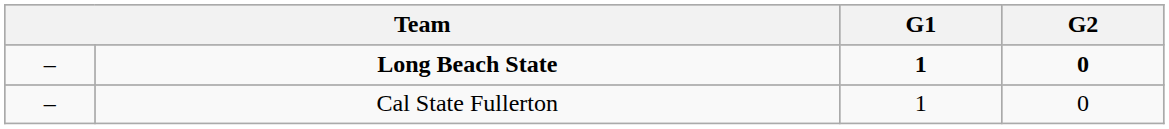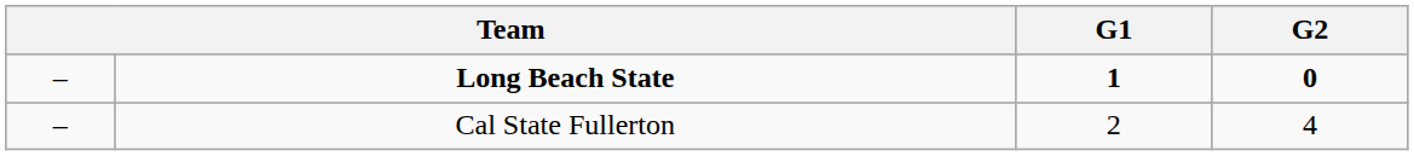 <table class="wikitable" style="font-size:90%; width: 55%; text-align: center">
 <tr>
 <th colspan=2>Team</th>
 <th>G1</th>
 <th>G2</th>
 </tr>
 <tr>
 <td>–</td>
 <td><strong>Long Beach State</strong></td>
 <td><strong>1</strong></td>
 <td><strong>0</strong></td>
 </tr>
 <tr>
 <td>–</td>
 <td>Cal State Fullerton</td>
-<td>1</td>
-<td>0</td>
+<td>2</td>
+<td>4</td>
 </tr>
 </table>
